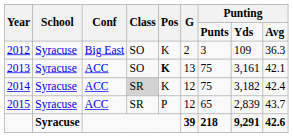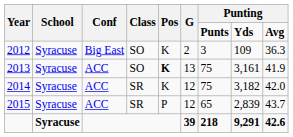 <table class="wikitable">
 <tr>
 <th rowspan="2">Year</th>
 <th rowspan="2">School</th>
 <th rowspan="2">Conf</th>
 <th rowspan="2">Class</th>
 <th rowspan="2">Pos</th>
 <th rowspan="2">G</th>
 <th colspan="3" style="text-align: center; font-weight:bold;">Punting</th>
 </tr>
 <tr>
 <td style="font-weight:bold;">Punts</td>
 <td style="font-weight:bold;">Yds</td>
 <td style="font-weight:bold;">Avg</td>
 </tr>
 <tr>
 <td><a href='#'>2012</a></td>
 <td><a href='#'>Syracuse</a></td>
 <td><a href='#'>Big East</a></td>
 <td>SO</td>
 <td>K</td>
 <td>2</td>
 <td>3</td>
 <td>109</td>
 <td>36.3</td>
 </tr>
 <tr>
 <td><a href='#'>2013</a></td>
 <td><a href='#'>Syracuse</a></td>
 <td><a href='#'>ACC</a></td>
 <td>SO</td>
 <td><strong>K</strong></td>
 <td>13</td>
 <td>75</td>
 <td>3,161</td>
-<td>42.1</td>
+<td>41.9</td>
 </tr>
 <tr>
 <td><a href='#'>2014</a></td>
 <td><a href='#'>Syracuse</a></td>
 <td><a href='#'>ACC</a></td>
-<td style="background: lightgrey;">SR</td>
+<td>SR</td>
 <td>K</td>
 <td>12</td>
 <td>75</td>
 <td>3,182</td>
-<td>42.4</td>
+<td>42.0</td>
 </tr>
 <tr>
 <td><a href='#'>2015</a></td>
 <td><a href='#'>Syracuse</a></td>
 <td><a href='#'>ACC</a></td>
 <td>SR</td>
 <td>P</td>
 <td>12</td>
 <td>65</td>
 <td>2,839</td>
 <td>43.7</td>
 </tr>
 <tr>
 <td style="font-weight:bold;"></td>
 <td style="font-weight:bold;">Syracuse</td>
 <td colspan="3" style="font-weight:bold;"></td>
 <td style="font-weight:bold;">39</td>
 <td style="font-weight:bold;">218</td>
 <td style="font-weight:bold;">9,291</td>
 <td style="font-weight:bold;">42.6</td>
 </tr>
 </table>
